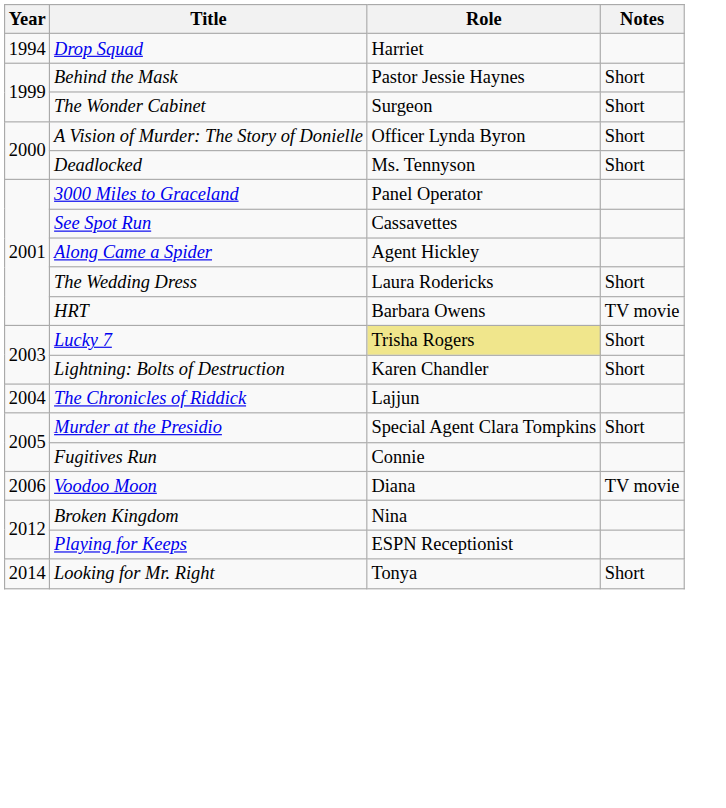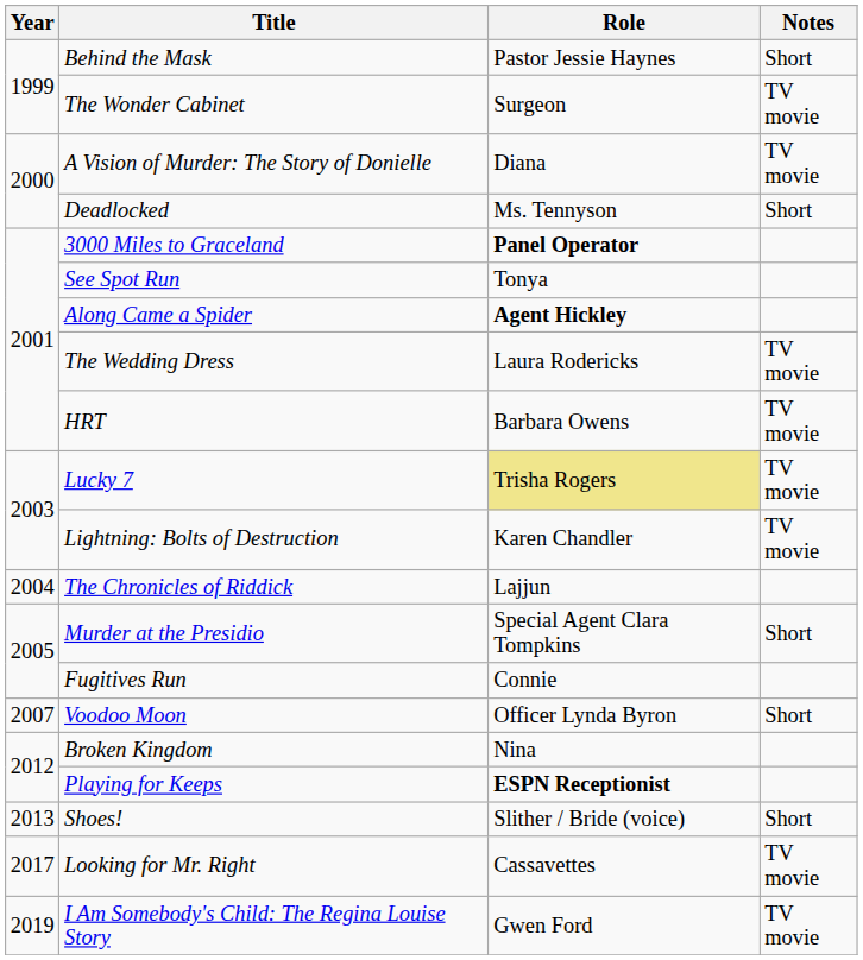 <table class="wikitable plainrowheaders sortable" style="margin-right: 0;">
 <tr>
 <th scope="col">Year</th>
 <th scope="col">Title</th>
 <th scope="col">Role</th>
 <th scope="col" class="unsortable">Notes</th>
-</tr>
-<tr>
-<td>1994</td>
-<td><em><a href='#'>Drop Squad</a></em></td>
-<td>Harriet</td>
-<td></td>
 </tr>
 <tr>
 <td rowspan=2>1999</td>
 <td><em>Behind the Mask</em></td>
 <td>Pastor Jessie Haynes</td>
 <td>Short</td>
 </tr>
 <tr>
 <td><em> The Wonder Cabinet</em></td>
 <td>Surgeon</td>
-<td>Short</td>
+<td>TV movie</td>
 </tr>
 <tr>
 <td rowspan=2>2000</td>
 <td><em>A Vision of Murder: The Story of Donielle</em></td>
-<td>Officer Lynda Byron</td>
-<td>Short</td>
+<td>Diana</td>
+<td>TV movie</td>
 </tr>
 <tr>
 <td><em>Deadlocked</em></td>
 <td>Ms. Tennyson</td>
 <td>Short</td>
 </tr>
 <tr>
 <td rowspan=5>2001</td>
 <td><em><a href='#'>3000 Miles to Graceland</a></em></td>
-<td>Panel Operator</td>
+<td><strong>Panel Operator</strong></td>
 <td></td>
 </tr>
 <tr>
 <td><em><a href='#'>See Spot Run</a></em></td>
-<td>Cassavettes</td>
+<td>Tonya</td>
 <td></td>
 </tr>
 <tr>
 <td><em><a href='#'>Along Came a Spider</a></em></td>
-<td>Agent Hickley</td>
+<td><strong>Agent Hickley</strong></td>
 <td></td>
 </tr>
 <tr>
 <td><em>The Wedding Dress</em></td>
 <td>Laura Rodericks</td>
-<td>Short</td>
+<td>TV movie</td>
 </tr>
 <tr>
 <td><em>HRT</em></td>
 <td>Barbara Owens</td>
 <td>TV movie</td>
 </tr>
 <tr>
 <td rowspan=2>2003</td>
 <td><em><a href='#'>Lucky 7</a></em></td>
 <td style="background: khaki;">Trisha Rogers</td>
-<td>Short</td>
+<td>TV movie</td>
 </tr>
 <tr>
 <td><em>Lightning: Bolts of Destruction</em></td>
 <td>Karen Chandler</td>
-<td>Short</td>
+<td>TV movie</td>
 </tr>
 <tr>
 <td>2004</td>
 <td><em><a href='#'>The Chronicles of Riddick</a></em></td>
 <td>Lajjun</td>
 <td></td>
 </tr>
 <tr>
 <td rowspan=2>2005</td>
 <td><em><a href='#'>Murder at the Presidio</a></em></td>
 <td>Special Agent Clara Tompkins</td>
 <td>Short</td>
 </tr>
 <tr>
 <td><em>Fugitives Run</em></td>
 <td>Connie</td>
 <td></td>
 </tr>
 <tr>
-<td>2006</td>
+<td>2007</td>
 <td><em><a href='#'>Voodoo Moon</a></em></td>
-<td>Diana</td>
-<td>TV movie</td>
+<td>Officer Lynda Byron</td>
+<td>Short</td>
 </tr>
 <tr>
 <td rowspan=2>2012</td>
 <td><em>Broken Kingdom</em></td>
 <td>Nina</td>
 <td></td>
 </tr>
 <tr>
 <td><em><a href='#'>Playing for Keeps</a></em></td>
-<td>ESPN Receptionist</td>
+<td><strong>ESPN Receptionist</strong></td>
 <td></td>
 </tr>
 <tr>
-<td>2014</td>
-<td><em>Looking for Mr. Right</em></td>
-<td>Tonya</td>
+<td>2013</td>
+<td><em>Shoes!</em></td>
+<td>Slither / Bride (voice)</td>
 <td>Short</td>
 </tr>
+<tr>
+<td>2017</td>
+<td><em>Looking for Mr. Right</em></td>
+<td>Cassavettes</td>
+<td>TV movie</td>
+</tr>
+<tr>
+<td>2019</td>
+<td><em><a href='#'>I Am Somebody's Child: The Regina Louise Story</a></em></td>
+<td>Gwen Ford</td>
+<td>TV movie</td>
+</tr>
 </table>
